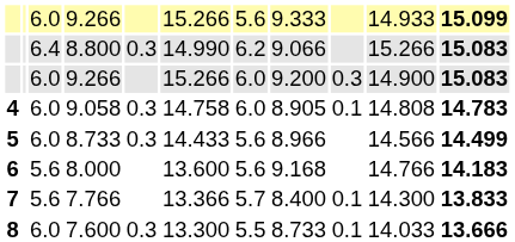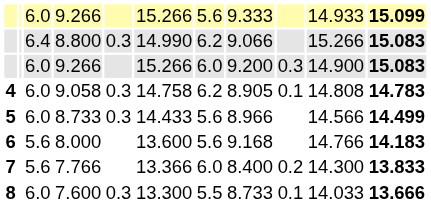 <table>
 <tr style="background:#fffcaf;">
 <th scope=row style="text-align:center"></th>
 <td style="text-align:left;"></td>
 <td>6.0</td>
 <td>9.266</td>
 <td></td>
 <td>15.266</td>
 <td>5.6</td>
 <td>9.333</td>
 <td></td>
 <td>14.933</td>
 <td><strong>15.099</strong></td>
 </tr>
 <tr style="background:#e5e5e5;">
 <th scope=row style="text-align:center"></th>
 <td style="text-align:left;"></td>
 <td>6.4</td>
 <td>8.800</td>
 <td>0.3</td>
 <td>14.990</td>
 <td>6.2</td>
 <td>9.066</td>
 <td></td>
 <td>15.266</td>
 <td><strong>15.083</strong></td>
 </tr>
 <tr style="background:#e5e5e5;">
 <th scope=row style="text-align:center"></th>
 <td style="text-align:left;"></td>
 <td>6.0</td>
 <td>9.266</td>
 <td></td>
 <td>15.266</td>
 <td>6.0</td>
 <td>9.200</td>
 <td>0.3</td>
 <td>14.900</td>
 <td><strong>15.083</strong></td>
 </tr>
 <tr>
 <th scope=row style="text-align:center">4</th>
 <td style="text-align:left;"></td>
 <td>6.0</td>
 <td>9.058</td>
 <td>0.3</td>
 <td>14.758</td>
-<td>6.0</td>
+<td>6.2</td>
 <td>8.905</td>
 <td>0.1</td>
 <td>14.808</td>
 <td><strong>14.783</strong></td>
 </tr>
 <tr>
 <th scope=row style="text-align:center">5</th>
 <td style="text-align:left;"></td>
 <td>6.0</td>
 <td>8.733</td>
 <td>0.3</td>
 <td>14.433</td>
 <td>5.6</td>
 <td>8.966</td>
 <td></td>
 <td>14.566</td>
 <td><strong>14.499</strong></td>
 </tr>
 <tr>
 <th scope=row style="text-align:center">6</th>
 <td style="text-align:left;"></td>
 <td>5.6</td>
 <td>8.000</td>
 <td></td>
 <td>13.600</td>
 <td>5.6</td>
 <td>9.168</td>
 <td></td>
 <td>14.766</td>
 <td><strong>14.183</strong></td>
 </tr>
 <tr>
 <th scope=row style="text-align:center">7</th>
 <td style="text-align:left;"></td>
 <td>5.6</td>
 <td>7.766</td>
 <td></td>
 <td>13.366</td>
-<td>5.7</td>
+<td>6.0</td>
 <td>8.400</td>
-<td>0.1</td>
+<td>0.2</td>
 <td>14.300</td>
 <td><strong>13.833</strong></td>
 </tr>
 <tr>
 <th scope=row style="text-align:center">8</th>
 <td style="text-align:left;"></td>
 <td>6.0</td>
 <td>7.600</td>
 <td>0.3</td>
 <td>13.300</td>
 <td>5.5</td>
 <td>8.733</td>
 <td>0.1</td>
 <td>14.033</td>
 <td><strong>13.666</strong></td>
 </tr>
 <tr>
 </tr>
 </table>
